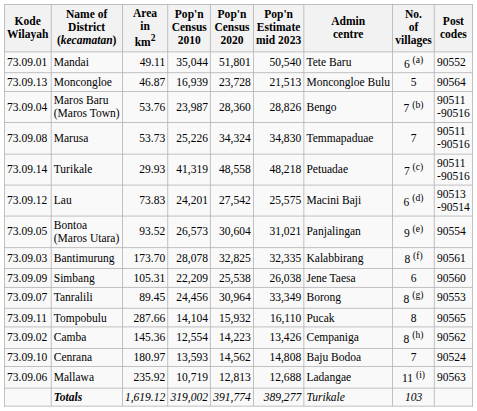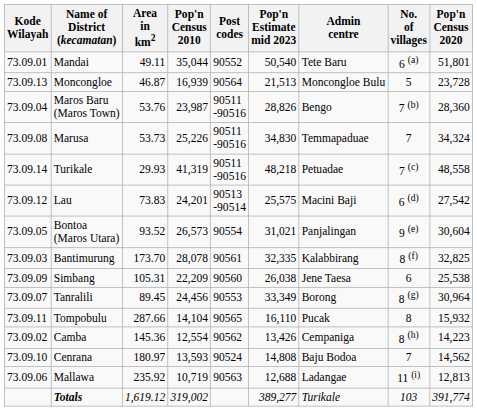 <table class="sortable wikitable">
 <tr>
 <th>Kode <br>Wilayah</th>
 <th>Name of<br>District<br>(<em>kecamatan</em>)</th>
 <th>Area <br> in <br>km<sup>2</sup></th>
 <th>Pop'n<br>Census<br>2010</th>
-<th>Pop'n<br>Census<br>2020</th>
+<th>Post<br>codes</th>
 <th>Pop'n<br>Estimate<br>mid 2023</th>
 <th>Admin<br>centre</th>
 <th>No. <br>of<br>villages</th>
-<th>Post<br>codes</th>
+<th>Pop'n<br>Census<br>2020</th>
 </tr>
 <tr>
 <td>73.09.01</td>
 <td>Mandai</td>
 <td align="right">49.11</td>
 <td align="right">35,044</td>
-<td align="right">51,801</td>
+<td>90552</td>
 <td align="right">50,540</td>
 <td>Tete Baru</td>
 <td align="center">6 <sup>(a)</sup></td>
-<td>90552</td>
+<td align="right">51,801</td>
 </tr>
 <tr>
 <td>73.09.13</td>
 <td>Moncongloe</td>
 <td align="right">46.87</td>
 <td align="right">16,939</td>
-<td align="right">23,728</td>
+<td>90564</td>
 <td align="right">21,513</td>
 <td>Moncongloe Bulu</td>
 <td align="center">5</td>
-<td>90564</td>
+<td align="right">23,728</td>
 </tr>
 <tr>
 <td>73.09.04</td>
 <td>Maros Baru <br> (Maros Town)</td>
 <td align="right">53.76</td>
 <td align="right">23,987</td>
-<td align="right">28,360</td>
+<td>90511<br>-90516</td>
 <td align="right">28,826</td>
 <td>Bengo</td>
 <td align="center">7 <sup>(b)</sup></td>
-<td>90511<br>-90516</td>
+<td align="right">28,360</td>
 </tr>
 <tr>
 <td>73.09.08</td>
 <td>Marusa</td>
 <td align="right">53.73</td>
 <td align="right">25,226</td>
-<td align="right">34,324</td>
+<td>90511<br>-90516</td>
 <td align="right">34,830</td>
 <td>Temmapaduae</td>
 <td align="center">7</td>
-<td>90511<br>-90516</td>
+<td align="right">34,324</td>
 </tr>
 <tr>
 <td>73.09.14</td>
 <td>Turikale</td>
 <td align="right">29.93</td>
 <td align="right">41,319</td>
-<td align="right">48,558</td>
+<td>90511<br>-90516</td>
 <td align="right">48,218</td>
 <td>Petuadae</td>
 <td align="center">7 <sup>(c)</sup></td>
-<td>90511<br>-90516</td>
+<td align="right">48,558</td>
 </tr>
 <tr>
 <td>73.09.12</td>
 <td>Lau</td>
 <td align="right">73.83</td>
 <td align="right">24,201</td>
-<td align="right">27,542</td>
+<td>90513<br>-90514</td>
 <td align="right">25,575</td>
 <td>Macini Baji</td>
 <td align="center">6 <sup>(d)</sup></td>
-<td>90513<br>-90514</td>
+<td align="right">27,542</td>
 </tr>
 <tr>
 <td>73.09.05</td>
 <td>Bontoa <br> (Maros Utara)</td>
 <td align="right">93.52</td>
 <td align="right">26,573</td>
-<td align="right">30,604</td>
+<td>90554</td>
 <td align="right">31,021</td>
 <td>Panjalingan</td>
 <td align="center">9 <sup>(e)</sup></td>
-<td>90554</td>
+<td align="right">30,604</td>
 </tr>
 <tr>
 <td>73.09.03</td>
 <td>Bantimurung</td>
 <td align="right">173.70</td>
 <td align="right">28,078</td>
-<td align="right">32,825</td>
+<td>90561</td>
 <td align="right">32,335</td>
 <td>Kalabbirang</td>
 <td align="center">8 <sup>(f)</sup></td>
-<td>90561</td>
+<td align="right">32,825</td>
 </tr>
 <tr>
 <td>73.09.09</td>
 <td>Simbang</td>
 <td align="right">105.31</td>
 <td align="right">22,209</td>
-<td align="right">25,538</td>
+<td>90560</td>
 <td align="right">26,038</td>
 <td>Jene Taesa</td>
 <td align="center">6</td>
-<td>90560</td>
+<td align="right">25,538</td>
 </tr>
 <tr>
 <td>73.09.07</td>
 <td>Tanralili</td>
 <td align="right">89.45</td>
 <td align="right">24,456</td>
-<td align="right">30,964</td>
+<td>90553</td>
 <td align="right">33,349</td>
 <td>Borong</td>
 <td align="center">8 <sup>(g)</sup></td>
-<td>90553</td>
+<td align="right">30,964</td>
 </tr>
 <tr>
 <td>73.09.11</td>
 <td>Tompobulu</td>
 <td align="right">287.66</td>
 <td align="right">14,104</td>
-<td align="right">15,932</td>
+<td>90565</td>
 <td align="right">16,110</td>
 <td>Pucak</td>
 <td align="center">8</td>
-<td>90565</td>
+<td align="right">15,932</td>
 </tr>
 <tr>
 <td>73.09.02</td>
 <td>Camba</td>
 <td align="right">145.36</td>
 <td align="right">12,554</td>
-<td align="right">14,223</td>
+<td>90562</td>
 <td align="right">13,426</td>
 <td>Cempaniga</td>
 <td align="center">8 <sup>(h)</sup></td>
-<td>90562</td>
+<td align="right">14,223</td>
 </tr>
 <tr>
 <td>73.09.10</td>
 <td>Cenrana</td>
 <td align="right">180.97</td>
 <td align="right">13,593</td>
-<td align="right">14,562</td>
+<td>90524</td>
 <td align="right">14,808</td>
 <td>Baju Bodoa</td>
 <td align="center">7</td>
-<td>90524</td>
+<td align="right">14,562</td>
 </tr>
 <tr>
 <td>73.09.06</td>
 <td>Mallawa</td>
 <td align="right">235.92</td>
 <td align="right">10,719</td>
-<td align="right">12,813</td>
+<td>90563</td>
 <td align="right">12,688</td>
 <td>Ladangae</td>
 <td align="center">11 <sup>(i)</sup></td>
-<td>90563</td>
+<td align="right">12,813</td>
 </tr>
 <tr>
 <td></td>
 <td><strong><em>Totals</em></strong></td>
 <td align="right"><em>1,619.12</em></td>
 <td align="right"><em>319,002</em></td>
-<td align="right"><em>391,774</em></td>
+<td></td>
 <td align="right"><em>389,277</em></td>
 <td><em>Turikale</em></td>
 <td align="center"><em>103</em></td>
-<td></td>
+<td align="right"><em>391,774</em></td>
 </tr>
 </table>
